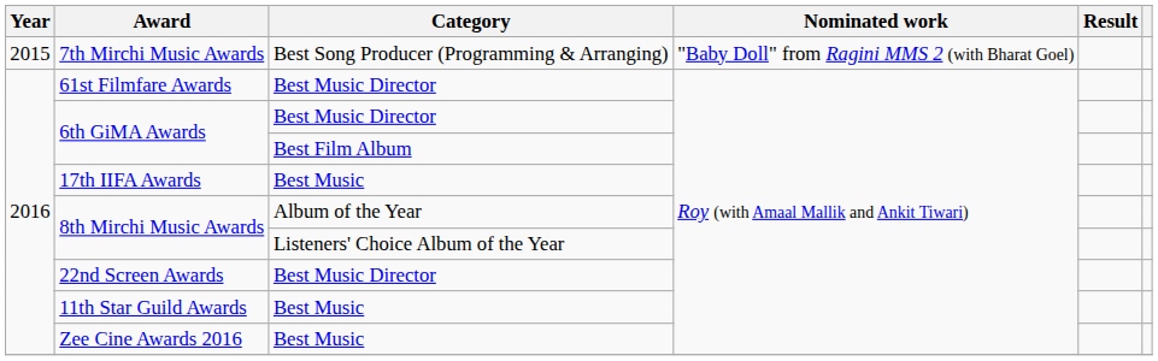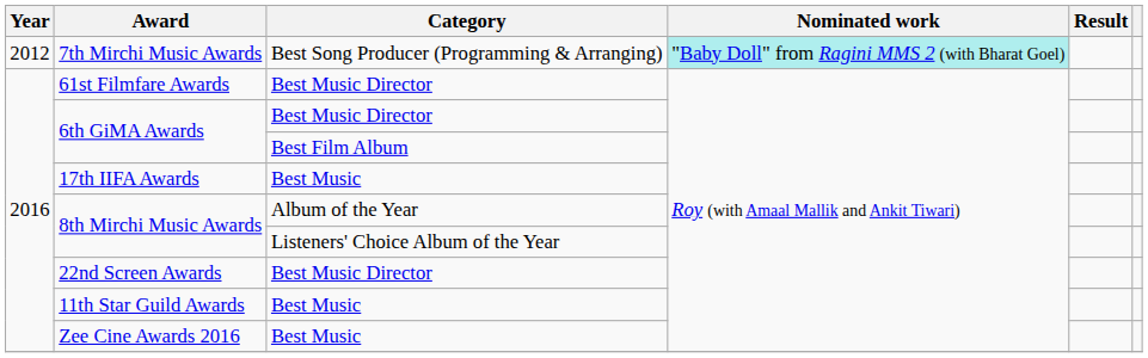 <table class="wikitable sortable">
 <tr>
 <th>Year</th>
 <th>Award</th>
 <th>Category</th>
 <th>Nominated work</th>
 <th>Result</th>
 <th class="unsortable"></th>
 </tr>
 <tr>
-<td>2015</td>
+<td>2012</td>
 <td><a href='#'>7th Mirchi Music Awards</a></td>
 <td>Best Song Producer (Programming & Arranging)</td>
-<td>"<a href='#'>Baby Doll</a>" from <em><a href='#'>Ragini MMS 2</a></em> <small>(with Bharat Goel)</small></td>
+<td style="background: paleturquoise;">"<a href='#'>Baby Doll</a>" from <em><a href='#'>Ragini MMS 2</a></em> <small>(with Bharat Goel)</small></td>
 <td></td>
 <td style="text-align:center;"></td>
 </tr>
 <tr>
 <td rowspan=9>2016</td>
 <td><a href='#'>61st Filmfare Awards</a></td>
 <td><a href='#'>Best Music Director</a></td>
 <td rowspan=9><em><a href='#'>Roy</a></em> <small>(with <a href='#'>Amaal Mallik</a> and <a href='#'>Ankit Tiwari</a>)</small></td>
 <td></td>
 <td style="text-align:center;"></td>
 </tr>
 <tr>
 <td rowspan="2"><a href='#'>6th GiMA Awards</a></td>
 <td><a href='#'>Best Music Director</a></td>
 <td></td>
 <td style="text-align:center;"></td>
 </tr>
 <tr>
 <td><a href='#'>Best Film Album</a></td>
 <td></td>
 <td style="text-align:center;"></td>
 </tr>
 <tr>
 <td><a href='#'>17th IIFA Awards</a></td>
 <td><a href='#'>Best Music</a></td>
 <td></td>
 <td style="text-align:center;"></td>
 </tr>
 <tr>
 <td rowspan="2"><a href='#'>8th Mirchi Music Awards</a></td>
 <td>Album of the Year</td>
 <td></td>
 <td style="text-align:center;"></td>
 </tr>
 <tr>
 <td>Listeners' Choice Album of the Year</td>
 <td></td>
 <td style="text-align:center;"></td>
 </tr>
 <tr>
 <td><a href='#'>22nd Screen Awards</a></td>
 <td><a href='#'>Best Music Director</a></td>
 <td></td>
 <td style="text-align:center;"></td>
 </tr>
 <tr>
 <td><a href='#'>11th Star Guild Awards</a></td>
 <td><a href='#'>Best Music</a></td>
 <td></td>
 <td style="text-align:center;"></td>
 </tr>
 <tr>
 <td><a href='#'>Zee Cine Awards 2016</a></td>
 <td><a href='#'>Best Music</a></td>
 <td></td>
 <td style="text-align:center;"></td>
 </tr>
 <tr>
 </tr>
 </table>
